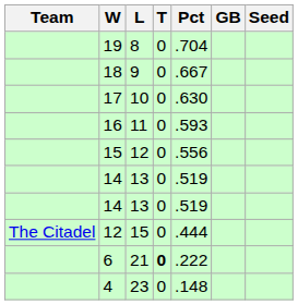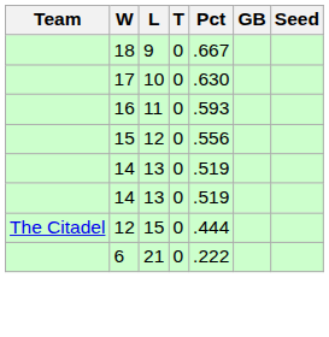 <table class="wikitable">
 <tr>
 <th>Team</th>
 <th>W</th>
 <th>L</th>
 <th>T</th>
 <th>Pct</th>
 <th>GB</th>
 <th>Seed</th>
-</tr>
-<tr bgcolor="#ccffcc">
-<td></td>
-<td>19</td>
-<td>8</td>
-<td>0</td>
-<td>.704</td>
-<td></td>
-<td></td>
 </tr>
 <tr bgcolor="#ccffcc">
 <td></td>
 <td>18</td>
 <td>9</td>
 <td>0</td>
 <td>.667</td>
 <td></td>
 <td></td>
 </tr>
 <tr bgcolor="#ccffcc">
 <td></td>
 <td>17</td>
 <td>10</td>
 <td>0</td>
 <td>.630</td>
 <td></td>
 <td></td>
 </tr>
 <tr bgcolor="#ccffcc">
 <td></td>
 <td>16</td>
 <td>11</td>
 <td>0</td>
 <td>.593</td>
 <td></td>
 <td></td>
 </tr>
 <tr bgcolor="#ccffcc">
 <td></td>
 <td>15</td>
 <td>12</td>
 <td>0</td>
 <td>.556</td>
 <td></td>
 <td></td>
 </tr>
 <tr bgcolor="#ccffcc">
 <td></td>
 <td>14</td>
 <td>13</td>
 <td>0</td>
 <td>.519</td>
 <td></td>
 <td></td>
 </tr>
 <tr bgcolor="#ccffcc">
 <td></td>
 <td>14</td>
 <td>13</td>
 <td>0</td>
 <td>.519</td>
 <td></td>
 <td></td>
 </tr>
 <tr bgcolor="#ccffcc">
 <td><a href='#'>The Citadel</a></td>
 <td>12</td>
 <td>15</td>
 <td>0</td>
 <td>.444</td>
 <td></td>
 <td></td>
 </tr>
 <tr bgcolor="#ccffcc">
 <td></td>
 <td>6</td>
 <td>21</td>
-<td><strong>0</strong></td>
+<td>0</td>
 <td>.222</td>
 <td></td>
 <td></td>
 </tr>
-<tr bgcolor="#ccffcc">
-<td></td>
-<td>4</td>
-<td>23</td>
-<td>0</td>
-<td>.148</td>
-<td></td>
-<td></td>
-</tr>
 </table>
